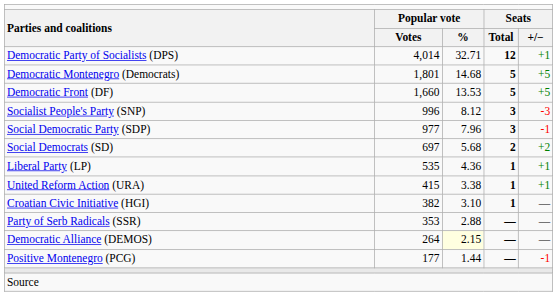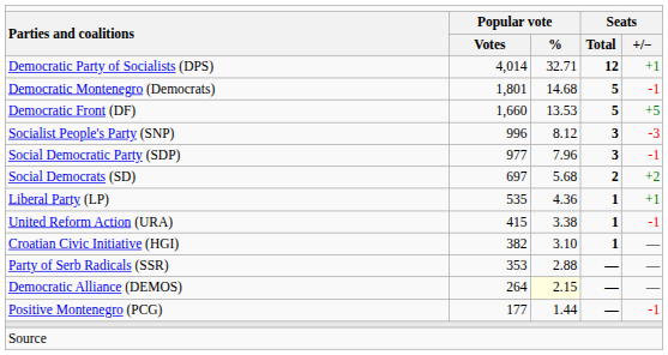 <table class="wikitable" style="text-align:right; font-size:98%; margin-bottom:0">
 <tr>
 <td colspan="6"></td>
 </tr>
 <tr>
 <th style="text-align:left;" rowspan="2" width="500">Parties and coalitions</th>
 <th colspan="2">Popular vote</th>
 <th colspan="2">Seats</th>
 </tr>
 <tr>
 <th width="85">Votes</th>
 <th width="50">%</th>
 <th width="40">Total</th>
 <th width="40">+/−</th>
 </tr>
 <tr>
 <td align="left"><a href='#'>Democratic Party of Socialists</a> (DPS)</td>
 <td>4,014</td>
 <td>32.71</td>
 <td><strong>12</strong></td>
 <td style="color:green;">+1</td>
 </tr>
 <tr>
 <td align="left"><a href='#'>Democratic Montenegro</a> (Democrats)</td>
 <td>1,801</td>
 <td>14.68</td>
 <td><strong>5</strong></td>
-<td style="color:green;">+5</td>
+<td style="color:red;">-1</td>
 </tr>
 <tr>
 <td align="left"><a href='#'>Democratic Front</a> (DF)</td>
 <td>1,660</td>
 <td>13.53</td>
 <td><strong>5</strong></td>
 <td style="color:green;">+5</td>
 </tr>
 <tr>
 <td align="left"><a href='#'>Socialist People's Party</a> (SNP)</td>
 <td>996</td>
 <td>8.12</td>
 <td><strong>3</strong></td>
 <td style="color:red;">-3</td>
 </tr>
 <tr>
 <td align="left"><a href='#'>Social Democratic Party</a> (SDP)</td>
 <td>977</td>
 <td>7.96</td>
 <td><strong>3</strong></td>
 <td style="color:red;">-1</td>
 </tr>
 <tr>
 <td align="left"><a href='#'>Social Democrats</a> (SD)</td>
 <td>697</td>
 <td>5.68</td>
 <td><strong>2</strong></td>
 <td style="color:green;">+2</td>
 </tr>
 <tr>
 <td align="left"><a href='#'>Liberal Party</a> (LP)</td>
 <td>535</td>
 <td>4.36</td>
 <td><strong>1</strong></td>
 <td style="color:green;">+1</td>
 </tr>
 <tr>
 <td align="left"><a href='#'>United Reform Action</a> (URA)</td>
 <td>415</td>
 <td>3.38</td>
 <td><strong>1</strong></td>
-<td style="color:green;">+1</td>
+<td style="color:red;">-1</td>
 </tr>
 <tr>
 <td align="left"><a href='#'>Croatian Civic Initiative</a> (HGI)</td>
 <td>382</td>
 <td>3.10</td>
 <td><strong>1</strong></td>
 <td>—</td>
 </tr>
 <tr>
 <td align="left"><a href='#'>Party of Serb Radicals</a> (SSR)</td>
 <td>353</td>
 <td>2.88</td>
 <td><strong>—</strong></td>
 <td>—</td>
 </tr>
 <tr>
 <td align="left"><a href='#'>Democratic Alliance</a> (DEMOS)</td>
 <td>264</td>
 <td style="background: lightyellow;">2.15</td>
 <td><strong>—</strong></td>
 <td>—</td>
 </tr>
 <tr>
 <td align="left"><a href='#'>Positive Montenegro</a> (PCG)</td>
 <td>177</td>
 <td>1.44</td>
 <td><strong>—</strong></td>
 <td style="color:red;">-1</td>
 </tr>
 <tr>
 <td colspan="6" bgcolor="#E9E9E9"></td>
 </tr>
 <tr>
 <td align="left" colspan="6">Source</td>
 </tr>
 </table>
